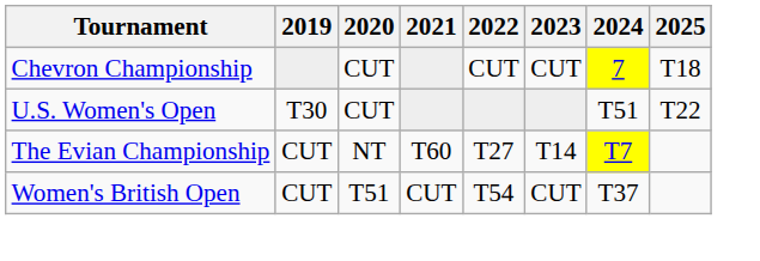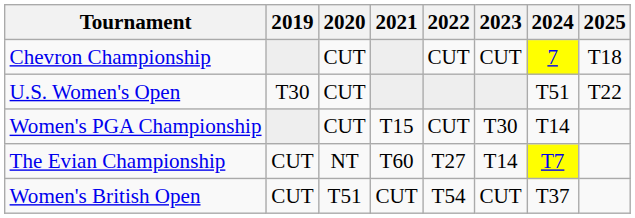 <table class="wikitable" style="font-size:95%;text-align:center;">
 <tr>
 <th>Tournament</th>
 <th>2019</th>
 <th>2020</th>
 <th>2021</th>
 <th>2022</th>
 <th>2023</th>
 <th>2024</th>
 <th>2025</th>
 </tr>
 <tr>
 <td align=left><a href='#'>Chevron Championship</a></td>
 <td style="background:#eeeeee;"></td>
 <td>CUT</td>
 <td style="background:#eeeeee;"></td>
 <td>CUT</td>
 <td>CUT</td>
 <td style="background:yellow;"><a href='#'>7</a></td>
 <td>T18</td>
 </tr>
 <tr>
 <td align=left><a href='#'>U.S. Women's Open</a></td>
 <td>T30</td>
 <td>CUT</td>
 <td style="background:#eeeeee;"></td>
 <td style="background:#eeeeee;"></td>
 <td style="background:#eeeeee;"></td>
 <td>T51</td>
 <td>T22</td>
 </tr>
 <tr>
+<td align=left><a href='#'>Women's PGA Championship</a></td>
+<td style="background:#eeeeee;"></td>
+<td>CUT</td>
+<td>T15</td>
+<td>CUT</td>
+<td>T30</td>
+<td>T14</td>
+<td></td>
+</tr>
+<tr>
 <td align=left><a href='#'>The Evian Championship</a></td>
 <td>CUT</td>
 <td>NT</td>
 <td>T60</td>
 <td>T27</td>
 <td>T14</td>
 <td style="background:yellow;"><a href='#'>T7</a></td>
 <td></td>
 </tr>
 <tr>
 <td align=left><a href='#'>Women's British Open</a></td>
 <td>CUT</td>
 <td>T51</td>
 <td>CUT</td>
 <td>T54</td>
 <td>CUT</td>
 <td>T37</td>
 <td></td>
 </tr>
 </table>
